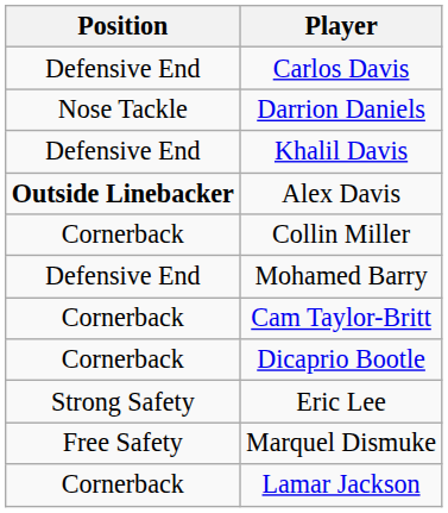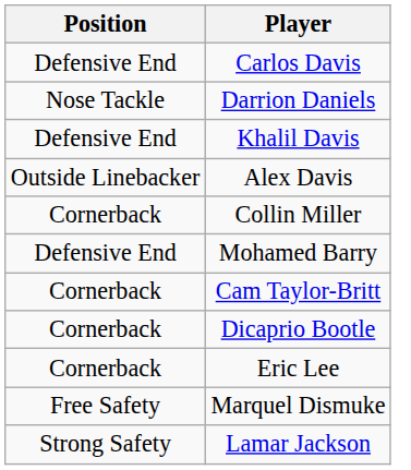 <table class="wikitable" style="text-align: center;">
 <tr>
 <th>Position</th>
 <th>Player</th>
 </tr>
 <tr>
 <td>Defensive End</td>
 <td><a href='#'>Carlos Davis</a></td>
 </tr>
 <tr>
 <td>Nose Tackle</td>
 <td><a href='#'>Darrion Daniels</a></td>
 </tr>
 <tr>
 <td>Defensive End</td>
 <td><a href='#'>Khalil Davis</a></td>
 </tr>
 <tr>
-<td><strong>Outside Linebacker</strong></td>
+<td>Outside Linebacker</td>
 <td>Alex Davis</td>
 </tr>
 <tr>
 <td>Cornerback</td>
 <td>Collin Miller</td>
 </tr>
 <tr>
 <td>Defensive End</td>
 <td>Mohamed Barry</td>
 </tr>
 <tr>
 <td>Cornerback</td>
 <td><a href='#'>Cam Taylor-Britt</a></td>
 </tr>
 <tr>
 <td>Cornerback</td>
 <td><a href='#'>Dicaprio Bootle</a></td>
 </tr>
 <tr>
-<td>Strong Safety</td>
+<td>Cornerback</td>
 <td>Eric Lee</td>
 </tr>
 <tr>
 <td>Free Safety</td>
 <td>Marquel Dismuke</td>
 </tr>
 <tr>
-<td>Cornerback</td>
+<td>Strong Safety</td>
 <td><a href='#'>Lamar Jackson</a></td>
 </tr>
 </table>
